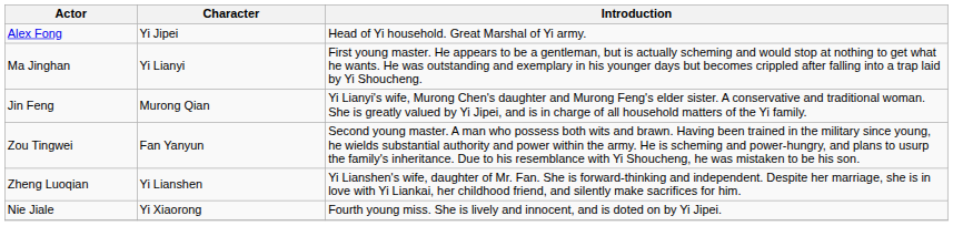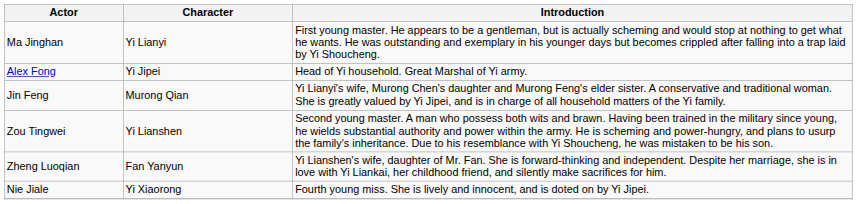 <table class="wikitable">
 <tr>
 <th style="width:14%">Actor</th>
 <th style="width:20%">Character</th>
 <th>Introduction</th>
 </tr>
 <tr>
+<td>Ma Jinghan</td>
+<td>Yi Lianyi</td>
+<td>First young master. He appears to be a gentleman, but is actually scheming and  would stop at nothing to get what he wants. He was outstanding and exemplary in his younger days but becomes crippled after falling into a trap laid by Yi Shoucheng.</td>
+</tr>
+<tr>
 <td><a href='#'>Alex Fong</a></td>
 <td>Yi Jipei</td>
 <td>Head of Yi household. Great Marshal of Yi army.</td>
-</tr>
-<tr>
-<td>Ma Jinghan</td>
-<td>Yi Lianyi</td>
-<td>First young master. He appears to be a gentleman, but is actually scheming and  would stop at nothing to get what he wants. He was outstanding and exemplary in his younger days but becomes crippled after falling into a trap laid by Yi Shoucheng.</td>
 </tr>
 <tr>
 <td>Jin Feng</td>
 <td>Murong Qian</td>
 <td>Yi Lianyi's wife, Murong Chen's daughter and Murong Feng's elder sister. A conservative and traditional woman. She is greatly valued by Yi Jipei, and is in charge of all household matters of the Yi family.</td>
 </tr>
 <tr>
 <td>Zou Tingwei</td>
-<td>Fan Yanyun</td>
+<td>Yi Lianshen</td>
 <td>Second young master. A man who possess both wits and brawn. Having been trained in the military since young, he wields substantial authority and power within the army. He is scheming and power-hungry, and plans to usurp the family's inheritance. Due to his resemblance with Yi Shoucheng, he was mistaken to be his son.</td>
 </tr>
 <tr>
 <td>Zheng Luoqian</td>
-<td>Yi Lianshen</td>
+<td>Fan Yanyun</td>
 <td>Yi Lianshen's wife, daughter of Mr. Fan. She is forward-thinking and independent. Despite her marriage, she is in love with Yi Liankai, her childhood friend, and silently make sacrifices for him.</td>
 </tr>
 <tr>
 <td>Nie Jiale</td>
 <td>Yi Xiaorong</td>
 <td>Fourth young miss. She is lively and innocent, and is doted on by Yi Jipei.</td>
 </tr>
 <tr>
 </tr>
 </table>
